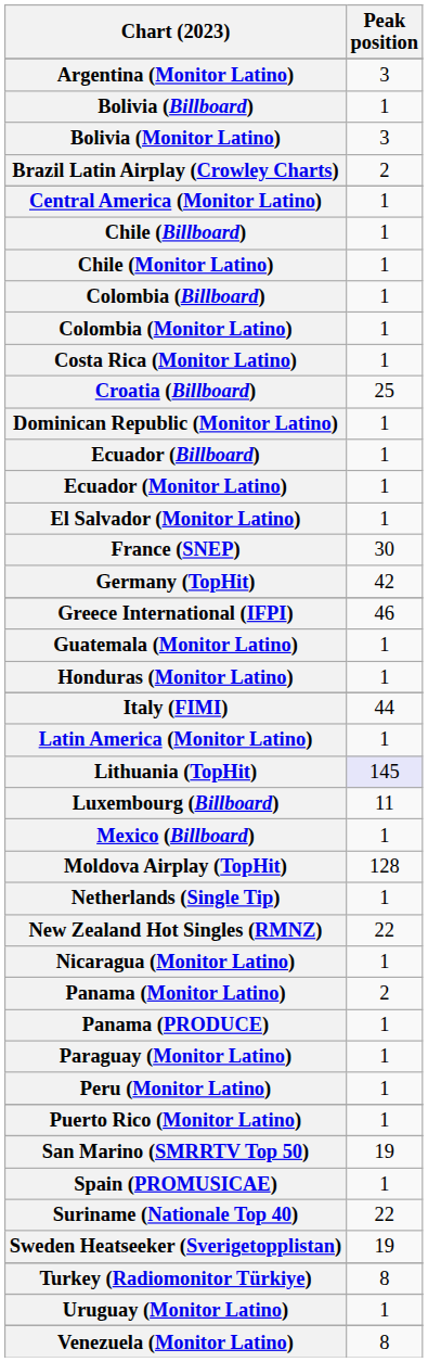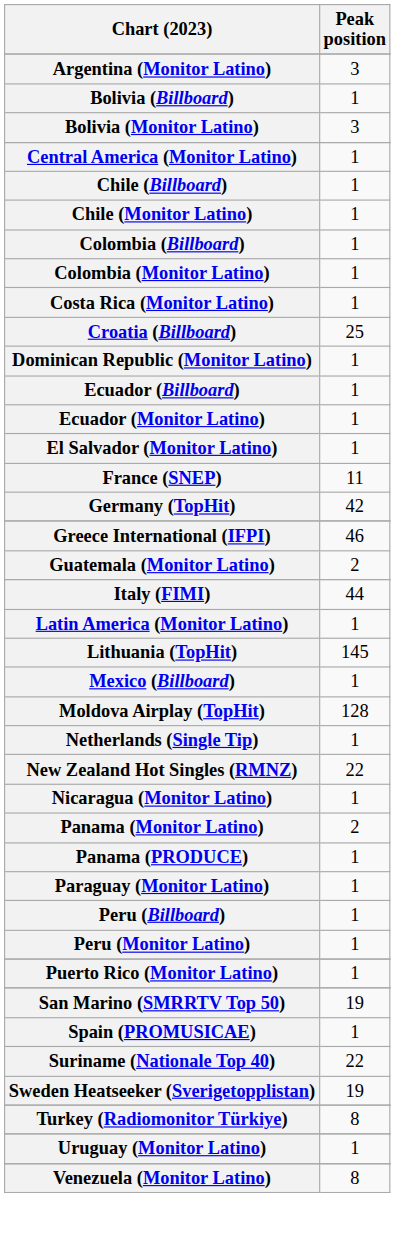 <table class="wikitable sortable plainrowheaders" style="text-align:center">
 <tr>
 <th scope="col">Chart (2023)</th>
 <th scope="col">Peak<br>position</th>
 </tr>
 <tr>
 </tr>
 <tr>
 <th scope="row">Argentina (<a href='#'>Monitor Latino</a>)</th>
 <td>3</td>
 </tr>
 <tr>
 <th scope="row">Bolivia (<em><a href='#'>Billboard</a></em>)</th>
 <td>1</td>
 </tr>
 <tr>
 <th scope="row">Bolivia (<a href='#'>Monitor Latino</a>)</th>
 <td>3</td>
-</tr>
-<tr>
-<th scope="row">Brazil Latin Airplay (<a href='#'>Crowley Charts</a>)</th>
-<td>2</td>
 </tr>
 <tr>
 </tr>
 <tr>
 <th scope="row"><a href='#'>Central America</a> (<a href='#'>Monitor Latino</a>)</th>
 <td>1</td>
 </tr>
 <tr>
 <th scope="row">Chile (<em><a href='#'>Billboard</a></em>)</th>
 <td>1</td>
 </tr>
 <tr>
 <th scope="row">Chile (<a href='#'>Monitor Latino</a>)</th>
 <td>1</td>
 </tr>
 <tr>
 <th scope="row">Colombia (<em><a href='#'>Billboard</a></em>)</th>
 <td>1</td>
 </tr>
 <tr>
 <th scope="row">Colombia (<a href='#'>Monitor Latino</a>)</th>
 <td>1</td>
 </tr>
 <tr>
 <th scope="row">Costa Rica (<a href='#'>Monitor Latino</a>)</th>
 <td>1</td>
 </tr>
 <tr>
 <th scope="row"><a href='#'>Croatia</a> (<em><a href='#'>Billboard</a></em>)</th>
 <td>25</td>
 </tr>
 <tr>
 <th scope="row">Dominican Republic (<a href='#'>Monitor Latino</a>)</th>
 <td>1</td>
 </tr>
 <tr>
 <th scope="row">Ecuador (<em><a href='#'>Billboard</a></em>)</th>
 <td>1</td>
 </tr>
 <tr>
 <th scope="row">Ecuador (<a href='#'>Monitor Latino</a>)</th>
 <td>1</td>
 </tr>
 <tr>
 <th scope="row">El Salvador (<a href='#'>Monitor Latino</a>)</th>
 <td>1</td>
 </tr>
 <tr>
 <th scope="row">France (<a href='#'>SNEP</a>)</th>
-<td>30</td>
+<td>11</td>
 </tr>
 <tr>
 <th scope="row">Germany (<a href='#'>TopHit</a>)</th>
 <td>42</td>
 </tr>
 <tr>
 </tr>
 <tr>
 <th scope="row">Greece International (<a href='#'>IFPI</a>)</th>
 <td>46</td>
 </tr>
 <tr>
 <th scope="row">Guatemala (<a href='#'>Monitor Latino</a>)</th>
-<td>1</td>
-</tr>
-<tr>
-<th scope="row">Honduras (<a href='#'>Monitor Latino</a>)</th>
-<td>1</td>
+<td>2</td>
 </tr>
 <tr>
 </tr>
 <tr>
 </tr>
 <tr>
 <th scope="row">Italy (<a href='#'>FIMI</a>)</th>
 <td>44</td>
 </tr>
 <tr>
 <th scope="row"><a href='#'>Latin America</a> (<a href='#'>Monitor Latino</a>)</th>
 <td>1</td>
 </tr>
 <tr>
 <th scope="row">Lithuania (<a href='#'>TopHit</a>)</th>
-<td style="background: lavender;">145</td>
-</tr>
-<tr>
-<th scope="row">Luxembourg (<em><a href='#'>Billboard</a></em>)</th>
-<td>11</td>
+<td>145</td>
 </tr>
 <tr>
 <th scope="row"><a href='#'>Mexico</a> (<em><a href='#'>Billboard</a></em>)</th>
 <td>1</td>
 </tr>
 <tr>
 <th scope="row">Moldova Airplay (<a href='#'>TopHit</a>)</th>
 <td>128</td>
 </tr>
 <tr>
 <th scope="row">Netherlands (<a href='#'>Single Tip</a>)</th>
 <td>1</td>
 </tr>
 <tr>
 <th scope="row">New Zealand Hot Singles (<a href='#'>RMNZ</a>)</th>
 <td>22</td>
 </tr>
 <tr>
 <th scope="row">Nicaragua (<a href='#'>Monitor Latino</a>)</th>
 <td>1</td>
 </tr>
 <tr>
 <th scope="row">Panama (<a href='#'>Monitor Latino</a>)</th>
 <td>2</td>
 </tr>
 <tr>
 <th scope="row">Panama (<a href='#'>PRODUCE</a>)</th>
 <td>1</td>
 </tr>
 <tr>
 <th scope="row">Paraguay (<a href='#'>Monitor Latino</a>)</th>
+<td>1</td>
+</tr>
+<tr>
+<th scope="row">Peru (<em><a href='#'>Billboard</a></em>)</th>
 <td>1</td>
 </tr>
 <tr>
 <th scope="row">Peru (<a href='#'>Monitor Latino</a>)</th>
 <td>1</td>
 </tr>
 <tr>
 </tr>
 <tr>
 <th scope="row">Puerto Rico (<a href='#'>Monitor Latino</a>)</th>
 <td>1</td>
 </tr>
 <tr>
 </tr>
 <tr>
 </tr>
 <tr>
 <th scope="row">San Marino (<a href='#'>SMRRTV Top 50</a>)</th>
 <td>19</td>
 </tr>
 <tr>
 <th scope="row">Spain (<a href='#'>PROMUSICAE</a>)</th>
 <td>1</td>
 </tr>
 <tr>
 <th scope="row">Suriname (<a href='#'>Nationale Top 40</a>)</th>
 <td>22</td>
 </tr>
 <tr>
 <th scope="row">Sweden Heatseeker (<a href='#'>Sverigetopplistan</a>)</th>
 <td>19</td>
 </tr>
 <tr>
 </tr>
 <tr>
 <th scope="row">Turkey (<a href='#'>Radiomonitor Türkiye</a>)</th>
 <td>8</td>
 </tr>
 <tr>
 </tr>
 <tr>
 <th scope="row">Uruguay (<a href='#'>Monitor Latino</a>)</th>
 <td>1</td>
 </tr>
 <tr>
 </tr>
 <tr>
 </tr>
 <tr>
 </tr>
 <tr>
 </tr>
 <tr>
 </tr>
 <tr>
 <th scope="row">Venezuela (<a href='#'>Monitor Latino</a>)</th>
 <td>8</td>
 </tr>
 </table>
